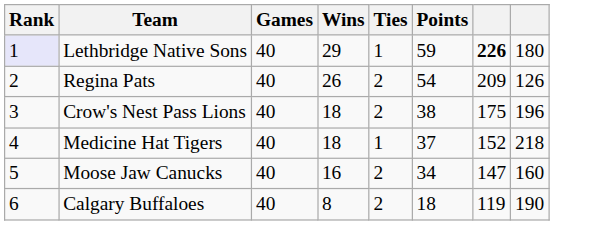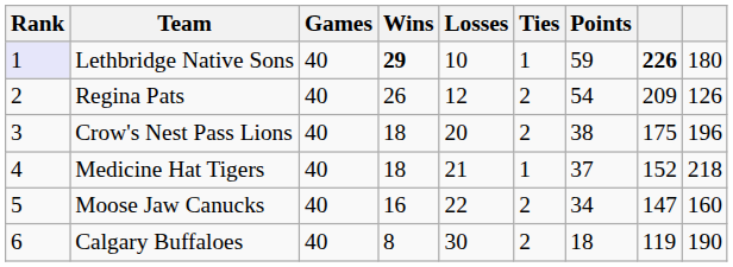 <table class="wikitable">
 <tr>
 <th>Rank</th>
 <th>Team</th>
 <th>Games</th>
 <th>Wins</th>
+<th>Losses</th>
 <th>Ties</th>
 <th>Points</th>
 <th></th>
 <th></th>
 </tr>
 <tr>
 <td style="background: lavender;">1</td>
 <td>Lethbridge Native Sons</td>
 <td>40</td>
-<td>29</td>
+<td><strong>29</strong></td>
+<td>10</td>
 <td>1</td>
 <td>59</td>
 <td><strong>226</strong></td>
 <td>180</td>
 </tr>
 <tr>
 <td>2</td>
 <td>Regina Pats</td>
 <td>40</td>
 <td>26</td>
+<td>12</td>
 <td>2</td>
 <td>54</td>
 <td>209</td>
 <td>126</td>
 </tr>
 <tr>
 <td>3</td>
 <td>Crow's Nest Pass Lions</td>
 <td>40</td>
 <td>18</td>
+<td>20</td>
 <td>2</td>
 <td>38</td>
 <td>175</td>
 <td>196</td>
 </tr>
 <tr>
 <td>4</td>
 <td>Medicine Hat Tigers</td>
 <td>40</td>
 <td>18</td>
+<td>21</td>
 <td>1</td>
 <td>37</td>
 <td>152</td>
 <td>218</td>
 </tr>
 <tr>
 <td>5</td>
 <td>Moose Jaw Canucks</td>
 <td>40</td>
 <td>16</td>
+<td>22</td>
 <td>2</td>
 <td>34</td>
 <td>147</td>
 <td>160</td>
 </tr>
 <tr>
 <td>6</td>
 <td>Calgary Buffaloes</td>
 <td>40</td>
 <td>8</td>
+<td>30</td>
 <td>2</td>
 <td>18</td>
 <td>119</td>
 <td>190</td>
 </tr>
 </table>
